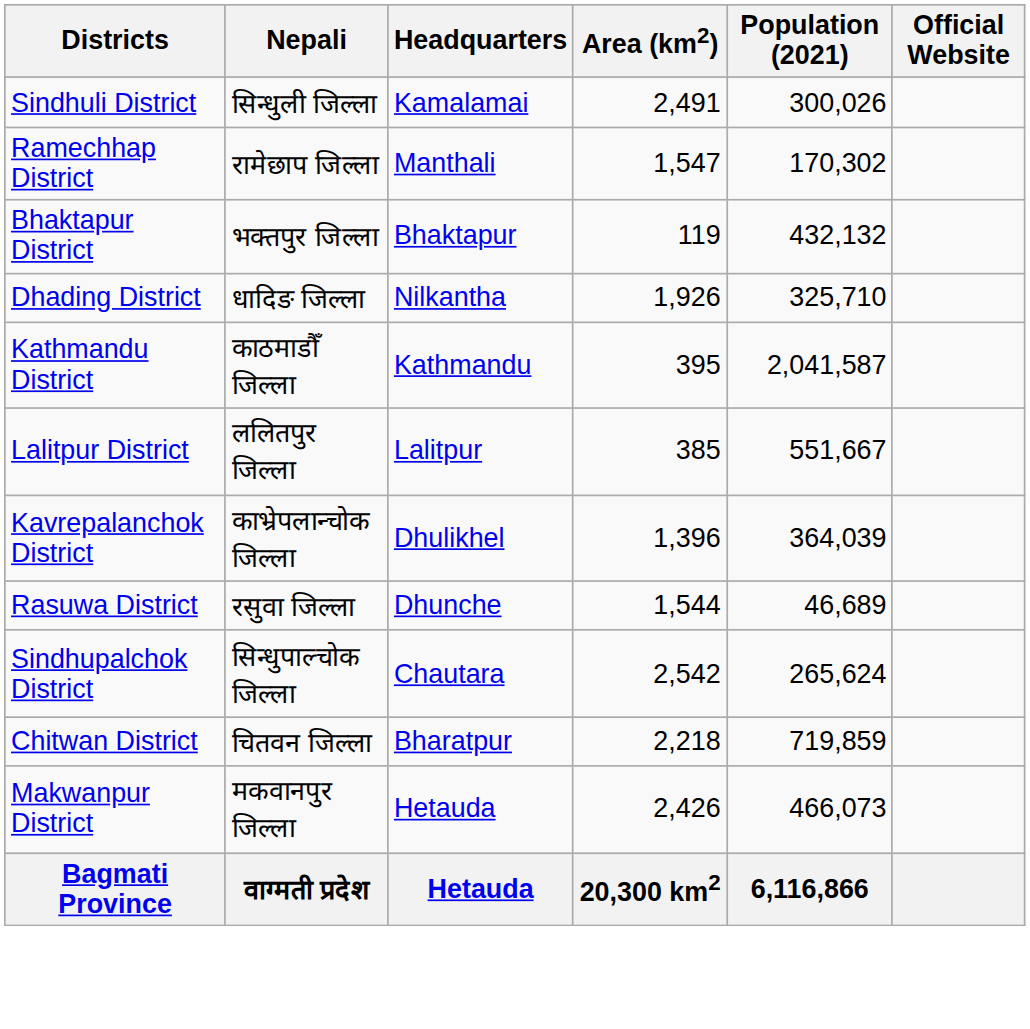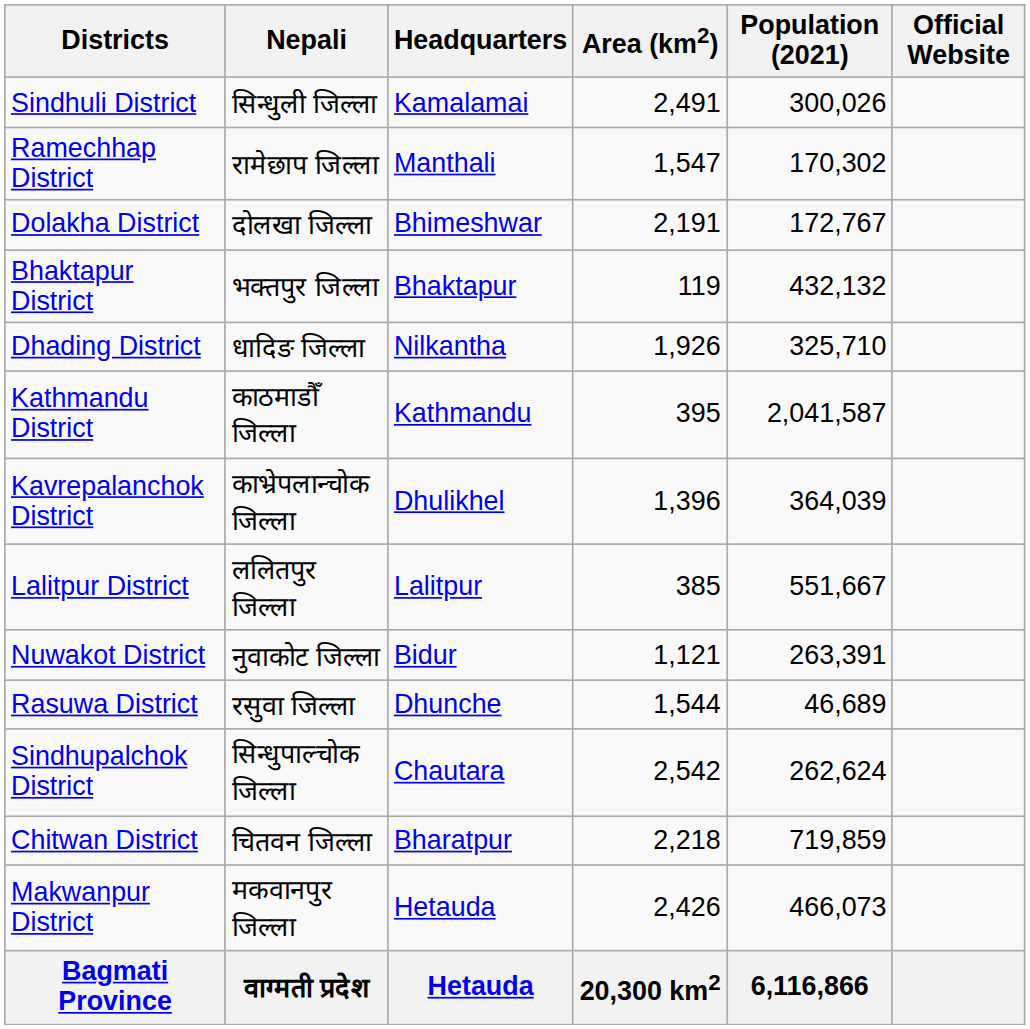 <table class="wikitable sortable static-row-numbers static-row-header-text">
 <tr style="text-align:center;">
 <th>Districts</th>
 <th>Nepali</th>
 <th>Headquarters</th>
 <th>Area (km<sup>2</sup>)</th>
 <th>Population (2021)</th>
 <th>Official Website</th>
 </tr>
 <tr>
 <td><a href='#'>Sindhuli District</a></td>
 <td>सिन्धुली जिल्ला</td>
 <td><a href='#'>Kamalamai</a></td>
 <td align=right>2,491</td>
 <td align=right>300,026</td>
 <td></td>
 </tr>
 <tr>
 <td><a href='#'>Ramechhap District</a></td>
 <td>रामेछाप जिल्ला</td>
 <td><a href='#'>Manthali</a></td>
 <td align=right>1,547</td>
 <td align=right>170,302</td>
+<td></td>
+</tr>
+<tr>
+<td><a href='#'>Dolakha District</a></td>
+<td>दोलखा जिल्ला</td>
+<td><a href='#'>Bhimeshwar</a></td>
+<td align=right>2,191</td>
+<td align=right>172,767</td>
 <td></td>
 </tr>
 <tr>
 <td><a href='#'>Bhaktapur District</a></td>
 <td>भक्तपुर जिल्ला</td>
 <td><a href='#'>Bhaktapur</a></td>
 <td align=right>119</td>
 <td align=right>432,132</td>
 <td></td>
 </tr>
 <tr>
 <td><a href='#'>Dhading District</a></td>
 <td>धादिङ जिल्ला</td>
 <td><a href='#'>Nilkantha</a></td>
 <td align=right>1,926</td>
 <td align=right>325,710</td>
 <td></td>
 </tr>
 <tr>
 <td><a href='#'>Kathmandu District</a></td>
 <td>काठमाडौँ जिल्ला</td>
 <td><a href='#'>Kathmandu</a></td>
 <td align=right>395</td>
 <td align=right>2,041,587</td>
 <td></td>
 </tr>
 <tr>
+<td><a href='#'>Kavrepalanchok District</a></td>
+<td>काभ्रेपलान्चोक जिल्ला</td>
+<td><a href='#'>Dhulikhel</a></td>
+<td align=right>1,396</td>
+<td align=right>364,039</td>
+<td></td>
+</tr>
+<tr>
 <td><a href='#'>Lalitpur District</a></td>
 <td>ललितपुर जिल्ला</td>
 <td><a href='#'>Lalitpur</a></td>
 <td align=right>385</td>
 <td align=right>551,667</td>
 <td></td>
 </tr>
 <tr>
-<td><a href='#'>Kavrepalanchok District</a></td>
-<td>काभ्रेपलान्चोक जिल्ला</td>
-<td><a href='#'>Dhulikhel</a></td>
-<td align=right>1,396</td>
-<td align=right>364,039</td>
+<td><a href='#'>Nuwakot District</a></td>
+<td>नुवाकोट जिल्ला</td>
+<td><a href='#'>Bidur</a></td>
+<td align=right>1,121</td>
+<td align=right>263,391</td>
 <td></td>
 </tr>
 <tr>
 <td><a href='#'>Rasuwa District</a></td>
 <td>रसुवा जिल्ला</td>
 <td><a href='#'>Dhunche</a></td>
 <td align=right>1,544</td>
 <td align=right>46,689</td>
 <td></td>
 </tr>
 <tr>
 <td><a href='#'>Sindhupalchok District</a></td>
 <td>सिन्धुपाल्चोक जिल्ला</td>
 <td><a href='#'>Chautara</a></td>
 <td align=right>2,542</td>
-<td align=right>265,624</td>
+<td align=right>262,624</td>
 <td></td>
 </tr>
 <tr>
 <td><a href='#'>Chitwan District</a></td>
 <td>चितवन जिल्ला</td>
 <td><a href='#'>Bharatpur</a></td>
 <td align=right>2,218</td>
 <td align=right>719,859</td>
 <td></td>
 </tr>
 <tr>
 <td><a href='#'>Makwanpur District</a></td>
 <td>मकवानपुर जिल्ला</td>
 <td><a href='#'>Hetauda</a></td>
 <td align=right>2,426</td>
 <td align=right>466,073</td>
 <td></td>
 </tr>
 <tr>
 <th><a href='#'>Bagmati Province</a></th>
 <th>वाग्मती <strong>प्रदेश</strong></th>
 <th><strong><a href='#'>Hetauda</a></strong></th>
 <th><strong>20,300 km<sup>2</sup></strong></th>
 <th><strong>6,116,866</strong></th>
 <th></th>
 </tr>
 </table>
